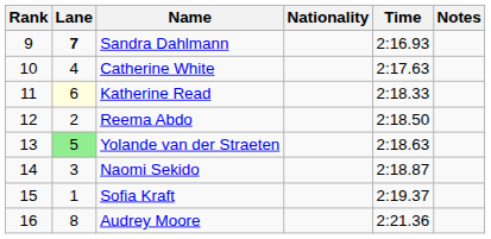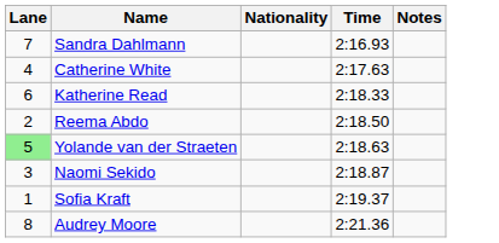 <table class="wikitable sortable" style="text-align:center">
 <tr>
-<th>Rank</th>
 <th>Lane</th>
 <th>Name</th>
 <th>Nationality</th>
 <th>Time</th>
 <th>Notes</th>
 </tr>
 <tr>
-<td>9</td>
-<td><strong>7</strong></td>
+<td>7</td>
 <td align=left><a href='#'>Sandra Dahlmann</a></td>
 <td align=left></td>
 <td>2:16.93</td>
 <td></td>
 </tr>
 <tr>
-<td>10</td>
 <td>4</td>
 <td align=left><a href='#'>Catherine White</a></td>
 <td align=left></td>
 <td>2:17.63</td>
 <td></td>
 </tr>
 <tr>
-<td>11</td>
-<td style="background: lightyellow;">6</td>
+<td>6</td>
 <td align=left><a href='#'>Katherine Read</a></td>
 <td align=left></td>
 <td>2:18.33</td>
 <td></td>
 </tr>
 <tr>
-<td>12</td>
 <td>2</td>
 <td align=left><a href='#'>Reema Abdo</a></td>
 <td align=left></td>
 <td>2:18.50</td>
 <td></td>
 </tr>
 <tr>
-<td>13</td>
 <td style="background: lightgreen;">5</td>
 <td align=left><a href='#'>Yolande van der Straeten</a></td>
 <td align=left></td>
 <td>2:18.63</td>
 <td></td>
 </tr>
 <tr>
-<td>14</td>
 <td>3</td>
 <td align=left><a href='#'>Naomi Sekido</a></td>
 <td align=left></td>
 <td>2:18.87</td>
 <td></td>
 </tr>
 <tr>
-<td>15</td>
 <td>1</td>
 <td align=left><a href='#'>Sofia Kraft</a></td>
 <td align=left></td>
 <td>2:19.37</td>
 <td></td>
 </tr>
 <tr>
-<td>16</td>
 <td>8</td>
 <td align=left><a href='#'>Audrey Moore</a></td>
 <td align=left></td>
 <td>2:21.36</td>
 <td></td>
 </tr>
 </table>
